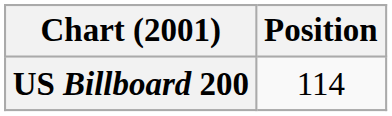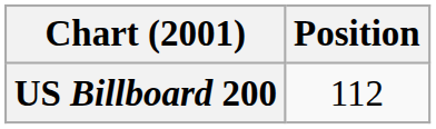 <table class="wikitable plainrowheaders" style="text-align:center">
 <tr>
 <th scope="col">Chart (2001)</th>
 <th scope="col">Position</th>
 </tr>
 <tr>
 <th scope="row">US <em>Billboard</em> 200</th>
-<td>114</td>
+<td>112</td>
 </tr>
 </table>
